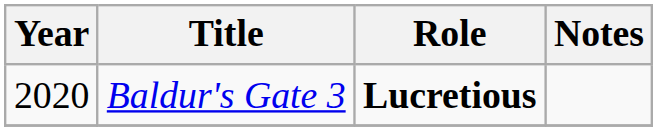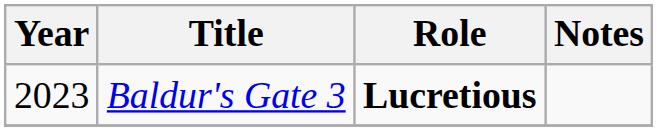 <table class="wikitable">
 <tr>
 <th>Year</th>
 <th>Title</th>
 <th>Role</th>
 <th>Notes</th>
 </tr>
 <tr>
-<td>2020</td>
+<td>2023</td>
 <td><em><a href='#'>Baldur's Gate 3</a></em></td>
 <td><strong>Lucretious</strong></td>
 <td></td>
 </tr>
 <tr>
 </tr>
 </table>
